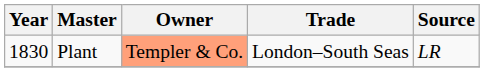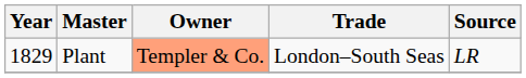 <table class=" wikitable">
 <tr>
 <th>Year</th>
 <th>Master</th>
 <th>Owner</th>
 <th>Trade</th>
 <th>Source</th>
 </tr>
 <tr>
-<td>1830</td>
+<td>1829</td>
 <td>Plant</td>
 <td style="background: lightsalmon;">Templer & Co.</td>
 <td>London–South Seas</td>
 <td><em>LR</em></td>
 </tr>
 <tr>
 </tr>
 </table>
